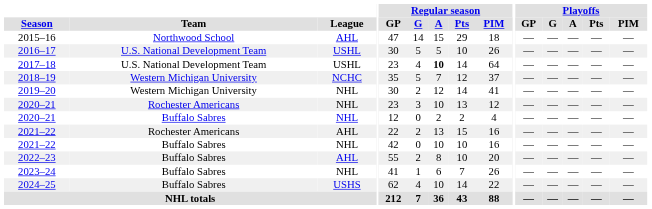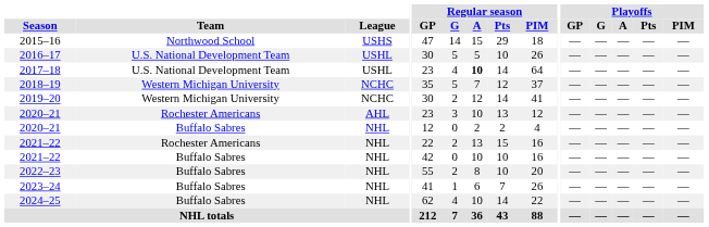 <table border="0" cellpadding="1" cellspacing="0" style="text-align:center; width:60em;">
 <tr bgcolor="#e0e0e0">
 <th colspan="3" bgcolor="#ffffff"></th>
 <th rowspan="99" bgcolor="#ffffff"></th>
 <th colspan="5"><a href='#'>Regular season</a></th>
 <th rowspan="99" bgcolor="#ffffff"></th>
 <th colspan="5"><a href='#'>Playoffs</a></th>
 </tr>
 <tr bgcolor="#e0e0e0">
 <th><a href='#'>Season</a></th>
 <th>Team</th>
 <th>League</th>
 <th>GP</th>
 <th><a href='#'>G</a></th>
 <th><a href='#'>A</a></th>
 <th><a href='#'>Pts</a></th>
 <th><a href='#'>PIM</a></th>
 <th>GP</th>
 <th>G</th>
 <th>A</th>
 <th>Pts</th>
 <th>PIM</th>
 </tr>
 <tr>
 <td>2015–16</td>
 <td><a href='#'>Northwood School</a></td>
-<td><a href='#'>AHL</a></td>
+<td><a href='#'>USHS</a></td>
 <td>47</td>
 <td>14</td>
 <td>15</td>
 <td>29</td>
 <td>18</td>
 <td>—</td>
 <td>—</td>
 <td>—</td>
 <td>—</td>
 <td>—</td>
 </tr>
 <tr bgcolor="#f0f0f0">
 <td><a href='#'>2016–17</a></td>
 <td><a href='#'>U.S. National Development Team</a></td>
 <td><a href='#'>USHL</a></td>
 <td>30</td>
 <td>5</td>
 <td>5</td>
 <td>10</td>
 <td>26</td>
 <td>—</td>
 <td>—</td>
 <td>—</td>
 <td>—</td>
 <td>—</td>
 </tr>
 <tr>
 <td><a href='#'>2017–18</a></td>
 <td>U.S. National Development Team</td>
 <td>USHL</td>
 <td>23</td>
 <td>4</td>
 <td><strong>10</strong></td>
 <td>14</td>
 <td>64</td>
 <td>—</td>
 <td>—</td>
 <td>—</td>
 <td>—</td>
 <td>—</td>
 </tr>
 <tr bgcolor="#f0f0f0">
 <td><a href='#'>2018–19</a></td>
 <td><a href='#'>Western Michigan University</a></td>
 <td><a href='#'>NCHC</a></td>
 <td>35</td>
 <td>5</td>
 <td>7</td>
 <td>12</td>
 <td>37</td>
 <td>—</td>
 <td>—</td>
 <td>—</td>
 <td>—</td>
 <td>—</td>
 </tr>
 <tr>
 <td><a href='#'>2019–20</a></td>
 <td>Western Michigan University</td>
-<td>NHL</td>
+<td>NCHC</td>
 <td>30</td>
 <td>2</td>
 <td>12</td>
 <td>14</td>
 <td>41</td>
 <td>—</td>
 <td>—</td>
 <td>—</td>
 <td>—</td>
 <td>—</td>
 </tr>
 <tr bgcolor="#f0f0f0">
 <td><a href='#'>2020–21</a></td>
 <td><a href='#'>Rochester Americans</a></td>
-<td>NHL</td>
+<td><a href='#'>AHL</a></td>
 <td>23</td>
 <td>3</td>
 <td>10</td>
 <td>13</td>
 <td>12</td>
 <td>—</td>
 <td>—</td>
 <td>—</td>
 <td>—</td>
 <td>—</td>
 </tr>
 <tr>
 <td><a href='#'>2020–21</a></td>
 <td><a href='#'>Buffalo Sabres</a></td>
 <td><a href='#'>NHL</a></td>
 <td>12</td>
 <td>0</td>
 <td>2</td>
 <td>2</td>
 <td>4</td>
 <td>—</td>
 <td>—</td>
 <td>—</td>
 <td>—</td>
 <td>—</td>
 </tr>
 <tr bgcolor="#f0f0f0">
 <td><a href='#'>2021–22</a></td>
 <td>Rochester Americans</td>
-<td>AHL</td>
+<td>NHL</td>
 <td>22</td>
 <td>2</td>
 <td>13</td>
 <td>15</td>
 <td>16</td>
 <td>—</td>
 <td>—</td>
 <td>—</td>
 <td>—</td>
 <td>—</td>
 </tr>
 <tr>
 <td><a href='#'>2021–22</a></td>
 <td>Buffalo Sabres</td>
 <td>NHL</td>
 <td>42</td>
 <td>0</td>
 <td>10</td>
 <td>10</td>
 <td>16</td>
 <td>—</td>
 <td>—</td>
 <td>—</td>
 <td>—</td>
 <td>—</td>
 </tr>
 <tr bgcolor="#f0f0f0">
 <td><a href='#'>2022–23</a></td>
 <td>Buffalo Sabres</td>
-<td><a href='#'>AHL</a></td>
+<td>NHL</td>
 <td>55</td>
 <td>2</td>
 <td>8</td>
 <td>10</td>
 <td>20</td>
 <td>—</td>
 <td>—</td>
 <td>—</td>
 <td>—</td>
 <td>—</td>
 </tr>
 <tr>
 <td><a href='#'>2023–24</a></td>
 <td>Buffalo Sabres</td>
 <td>NHL</td>
 <td>41</td>
 <td>1</td>
 <td>6</td>
 <td>7</td>
 <td>26</td>
 <td>—</td>
 <td>—</td>
 <td>—</td>
 <td>—</td>
 <td>—</td>
 </tr>
 <tr bgcolor="#f0f0f0">
 <td><a href='#'>2024–25</a></td>
 <td>Buffalo Sabres</td>
-<td><a href='#'>USHS</a></td>
+<td>NHL</td>
 <td>62</td>
 <td>4</td>
 <td>10</td>
 <td>14</td>
 <td>22</td>
 <td>—</td>
 <td>—</td>
 <td>—</td>
 <td>—</td>
 <td>—</td>
 </tr>
 <tr bgcolor="#e0e0e0">
 <th colspan="3">NHL totals</th>
 <th>212</th>
 <th>7</th>
 <th>36</th>
 <th>43</th>
 <th>88</th>
 <th>—</th>
 <th>—</th>
 <th>—</th>
 <th>—</th>
 <th>—</th>
 </tr>
 </table>
